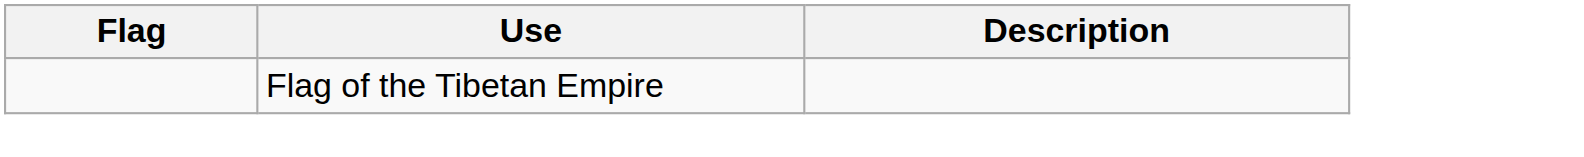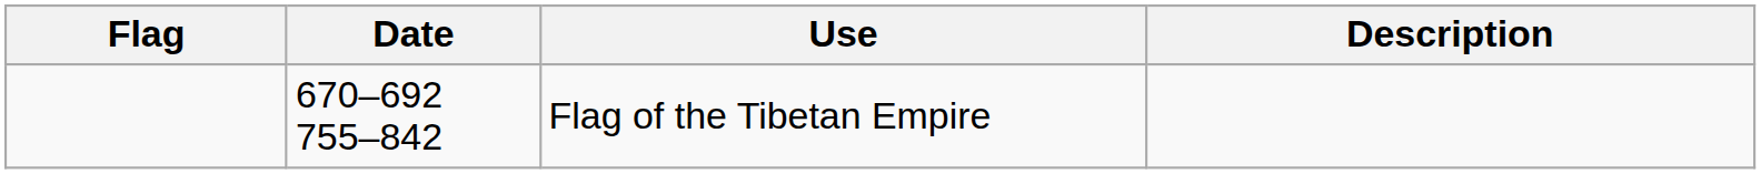 <table class="wikitable" style="background: #f9f9f9">
 <tr>
 <th width="112">Flag</th>
+<th width="100">Date</th>
 <th width="250">Use</th>
 <th width="250">Description</th>
 </tr>
 <tr>
 <td></td>
+<td>670–692<br>755–842</td>
 <td>Flag of the Tibetan Empire</td>
 <td></td>
 </tr>
 </table>
